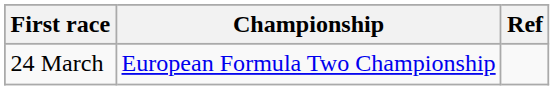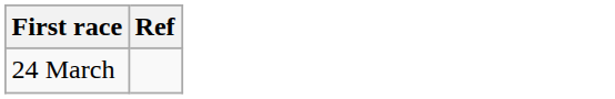 <table class="wikitable" style="font-size: 85%">
 <tr>
 <th>First race</th>
-<th>Championship</th>
 <th>Ref</th>
 </tr>
 <tr>
 <td>24 March</td>
-<td><a href='#'>European Formula Two Championship</a></td>
 <td></td>
 </tr>
 </table>
